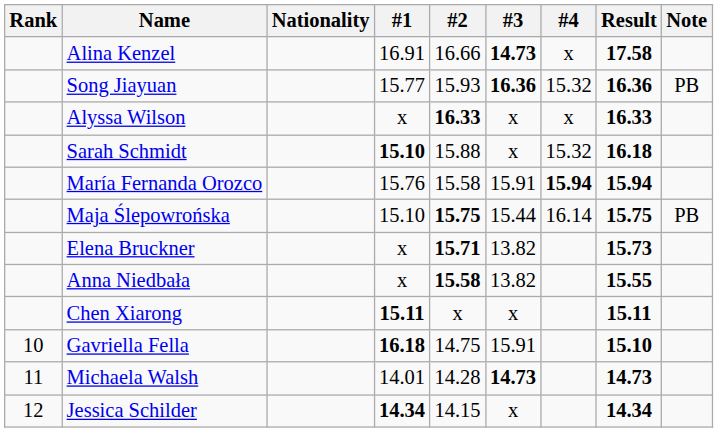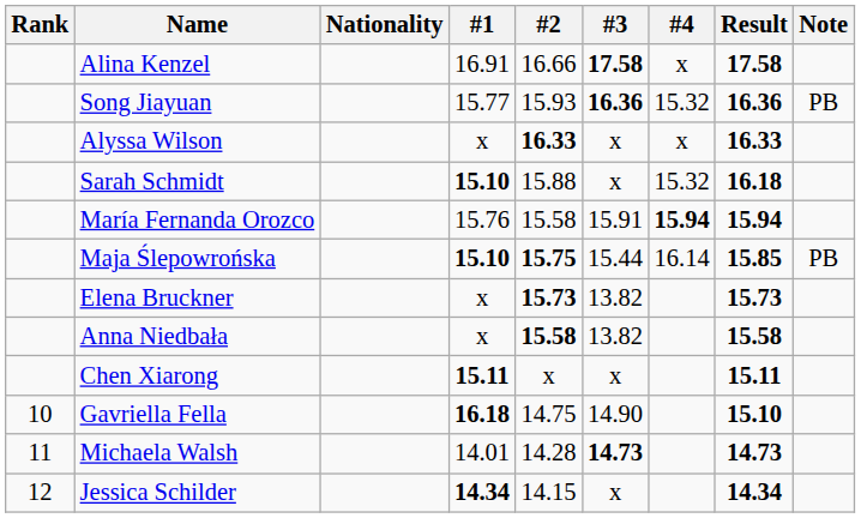 <table class="wikitable sortable" style="text-align:center">
 <tr>
 <th>Rank</th>
 <th>Name</th>
 <th>Nationality</th>
 <th>#1</th>
 <th>#2</th>
 <th>#3</th>
 <th>#4</th>
 <th>Result</th>
 <th>Note</th>
 </tr>
 <tr>
 <td></td>
 <td align=left><a href='#'>Alina Kenzel</a></td>
 <td align=left></td>
 <td>16.91</td>
 <td>16.66</td>
-<td><strong>14.73</strong></td>
+<td><strong>17.58</strong></td>
 <td>x</td>
 <td><strong>17.58</strong></td>
 <td></td>
 </tr>
 <tr>
 <td></td>
 <td align=left><a href='#'>Song Jiayuan</a></td>
 <td align=left></td>
 <td>15.77</td>
 <td>15.93</td>
 <td><strong>16.36</strong></td>
 <td>15.32</td>
 <td><strong>16.36</strong></td>
 <td>PB</td>
 </tr>
 <tr>
 <td></td>
 <td align=left><a href='#'>Alyssa Wilson</a></td>
 <td align=left></td>
 <td>x</td>
 <td><strong>16.33</strong></td>
 <td>x</td>
 <td>x</td>
 <td><strong>16.33</strong></td>
 <td></td>
 </tr>
 <tr>
 <td></td>
 <td align=left><a href='#'>Sarah Schmidt</a></td>
 <td align=left></td>
 <td><strong>15.10</strong></td>
 <td>15.88</td>
 <td>x</td>
 <td>15.32</td>
 <td><strong>16.18</strong></td>
 <td></td>
 </tr>
 <tr>
 <td></td>
 <td align=left><a href='#'>María Fernanda Orozco</a></td>
 <td align=left></td>
 <td>15.76</td>
 <td>15.58</td>
 <td>15.91</td>
 <td><strong>15.94</strong></td>
 <td><strong>15.94</strong></td>
 <td></td>
 </tr>
 <tr>
 <td></td>
 <td align=left><a href='#'>Maja Ślepowrońska</a></td>
 <td align=left></td>
-<td>15.10</td>
+<td><strong>15.10</strong></td>
 <td><strong>15.75</strong></td>
 <td>15.44</td>
 <td>16.14</td>
-<td><strong>15.75</strong></td>
+<td><strong>15.85</strong></td>
 <td>PB</td>
 </tr>
 <tr>
 <td></td>
 <td align=left><a href='#'>Elena Bruckner</a></td>
 <td align=left></td>
 <td>x</td>
-<td><strong>15.71</strong></td>
+<td><strong>15.73</strong></td>
 <td>13.82</td>
 <td></td>
 <td><strong>15.73</strong></td>
 <td></td>
 </tr>
 <tr>
 <td></td>
 <td align=left><a href='#'>Anna Niedbała</a></td>
 <td align=left></td>
 <td>x</td>
 <td><strong>15.58</strong></td>
 <td>13.82</td>
 <td></td>
-<td><strong>15.55</strong></td>
+<td><strong>15.58</strong></td>
 <td></td>
 </tr>
 <tr>
 <td></td>
 <td align=left><a href='#'>Chen Xiarong</a></td>
 <td align=left></td>
 <td><strong>15.11</strong></td>
 <td>x</td>
 <td>x</td>
 <td></td>
 <td><strong>15.11</strong></td>
 <td></td>
 </tr>
 <tr>
 <td>10</td>
 <td align=left><a href='#'>Gavriella Fella</a></td>
 <td align=left></td>
 <td><strong>16.18</strong></td>
 <td>14.75</td>
-<td>15.91</td>
+<td>14.90</td>
 <td></td>
 <td><strong>15.10</strong></td>
 <td></td>
 </tr>
 <tr>
 <td>11</td>
 <td align=left><a href='#'>Michaela Walsh</a></td>
 <td align=left></td>
 <td>14.01</td>
 <td>14.28</td>
 <td><strong>14.73</strong></td>
 <td></td>
 <td><strong>14.73</strong></td>
 <td></td>
 </tr>
 <tr>
 <td>12</td>
 <td align=left><a href='#'>Jessica Schilder</a></td>
 <td align=left></td>
 <td><strong>14.34</strong></td>
 <td>14.15</td>
 <td>x</td>
 <td></td>
 <td><strong>14.34</strong></td>
 <td></td>
 </tr>
 </table>
